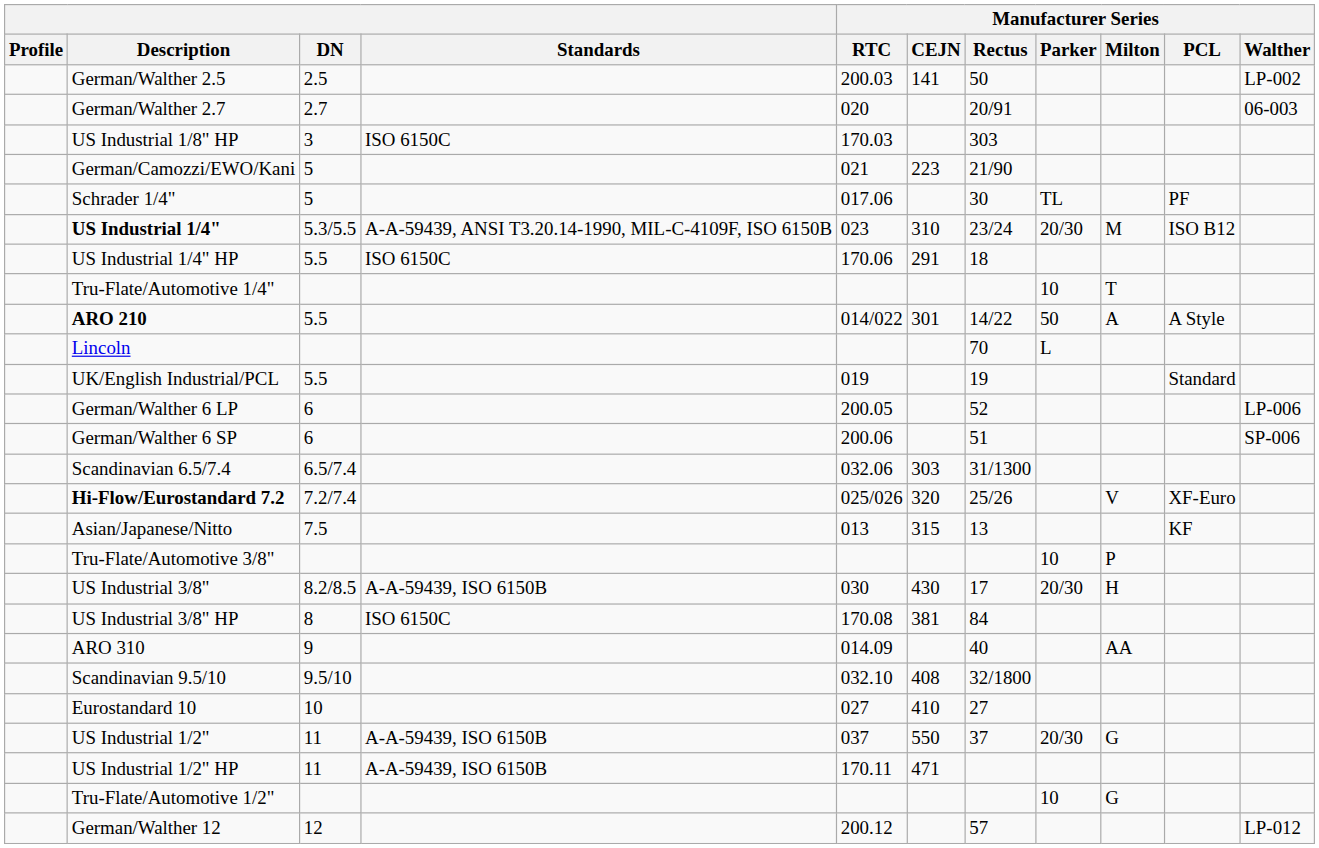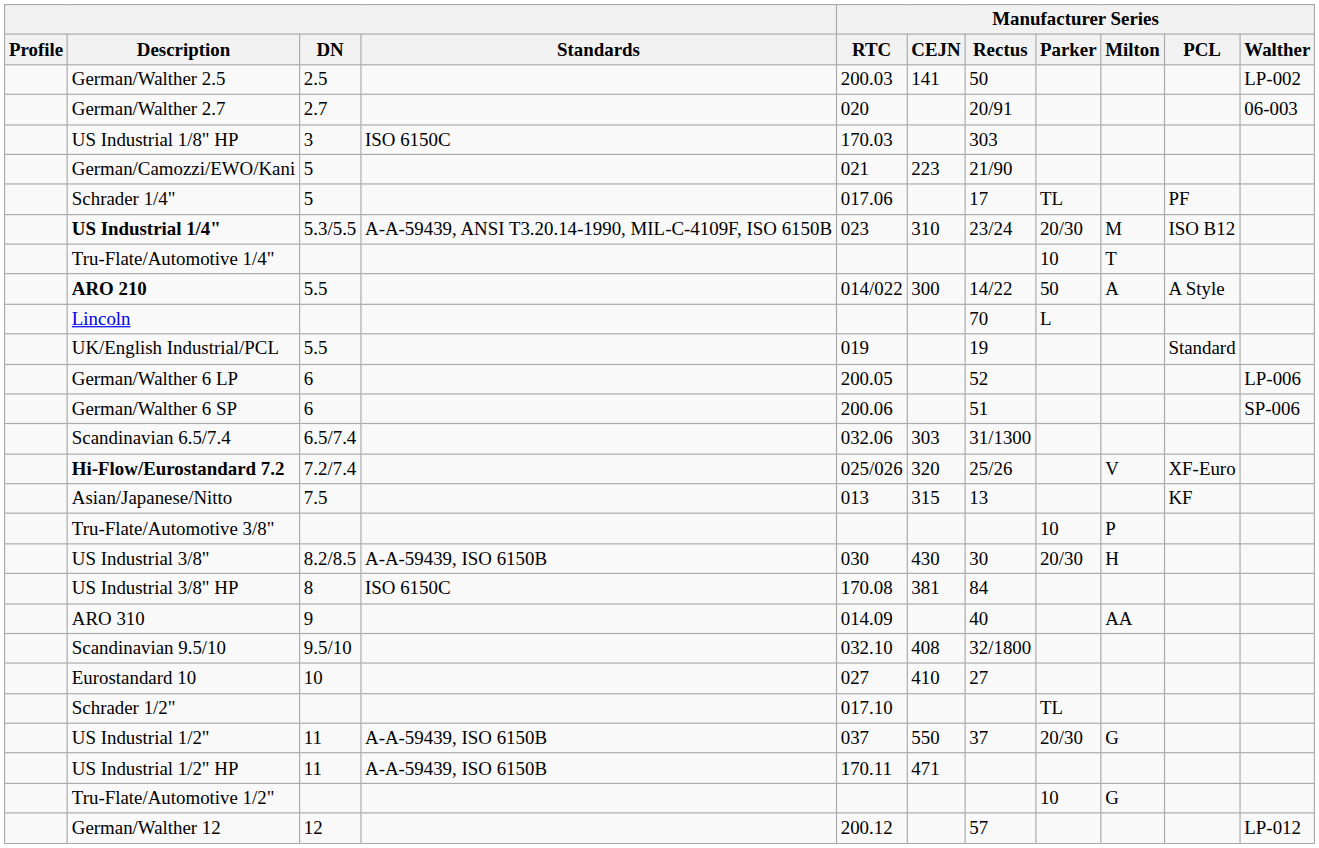 <table class="wikitable">
 <tr>
 <th colspan="4"></th>
 <th colspan="7">Manufacturer Series</th>
 </tr>
 <tr>
 <th>Profile</th>
 <th>Description</th>
 <th>DN</th>
 <th>Standards</th>
 <th>RTC</th>
 <th>CEJN</th>
 <th>Rectus</th>
 <th>Parker</th>
 <th>Milton</th>
 <th>PCL</th>
 <th>Walther</th>
 </tr>
 <tr>
 <td></td>
 <td>German/Walther 2.5</td>
 <td>2.5</td>
 <td></td>
 <td>200.03</td>
 <td>141</td>
 <td>50</td>
 <td></td>
 <td></td>
 <td></td>
 <td>LP-002</td>
 </tr>
 <tr>
 <td></td>
 <td>German/Walther 2.7</td>
 <td>2.7</td>
 <td></td>
 <td>020</td>
 <td></td>
 <td>20/91</td>
 <td></td>
 <td></td>
 <td></td>
 <td>06-003</td>
 </tr>
 <tr>
 <td></td>
 <td>US Industrial 1/8" HP</td>
 <td>3</td>
 <td>ISO 6150C</td>
 <td>170.03</td>
 <td></td>
 <td>303</td>
 <td></td>
 <td></td>
 <td></td>
 </tr>
 <tr>
 <td></td>
 <td>German/Camozzi/EWO/Kani</td>
 <td>5</td>
 <td></td>
 <td>021</td>
 <td>223</td>
 <td>21/90</td>
 <td></td>
 <td></td>
 <td></td>
 <td></td>
 </tr>
 <tr>
 <td></td>
 <td>Schrader 1/4"</td>
 <td>5</td>
 <td></td>
 <td>017.06</td>
 <td></td>
-<td>30</td>
+<td>17</td>
 <td>TL</td>
 <td></td>
 <td>PF</td>
 <td></td>
 </tr>
 <tr>
 <td></td>
 <td><strong>US Industrial 1/4"</strong></td>
 <td>5.3/5.5</td>
 <td>A-A-59439, ANSI T3.20.14-1990, MIL-C-4109F, ISO 6150B</td>
 <td>023</td>
 <td>310</td>
 <td>23/24</td>
 <td>20/30</td>
 <td>M</td>
 <td>ISO B12</td>
-<td></td>
-</tr>
-<tr>
-<td></td>
-<td>US Industrial 1/4" HP</td>
-<td>5.5</td>
-<td>ISO 6150C</td>
-<td>170.06</td>
-<td>291</td>
-<td>18</td>
-<td></td>
-<td></td>
-<td></td>
 <td></td>
 </tr>
 <tr>
 <td></td>
 <td>Tru-Flate/Automotive 1/4"</td>
 <td></td>
 <td></td>
 <td></td>
 <td></td>
 <td></td>
 <td>10</td>
 <td>T</td>
 <td></td>
 <td></td>
 </tr>
 <tr>
 <td></td>
 <td><strong>ARO 210</strong></td>
 <td>5.5</td>
 <td></td>
 <td>014/022</td>
-<td>301</td>
+<td>300</td>
 <td>14/22</td>
 <td>50</td>
 <td>A</td>
 <td>A Style</td>
 <td></td>
 </tr>
 <tr>
 <td></td>
 <td><a href='#'>Lincoln</a></td>
 <td></td>
 <td></td>
 <td></td>
 <td></td>
 <td>70</td>
 <td>L</td>
 <td></td>
 <td></td>
 <td></td>
 </tr>
 <tr>
 <td></td>
 <td>UK/English Industrial/PCL</td>
 <td>5.5</td>
 <td></td>
 <td>019</td>
 <td></td>
 <td>19</td>
 <td></td>
 <td></td>
 <td>Standard</td>
 <td></td>
 </tr>
 <tr>
 <td></td>
 <td>German/Walther 6 LP</td>
 <td>6</td>
 <td></td>
 <td>200.05</td>
 <td></td>
 <td>52</td>
 <td></td>
 <td></td>
 <td></td>
 <td>LP-006</td>
 </tr>
 <tr>
 <td></td>
 <td>German/Walther 6 SP</td>
 <td>6</td>
 <td></td>
 <td>200.06</td>
 <td></td>
 <td>51</td>
 <td></td>
 <td></td>
 <td></td>
 <td>SP-006</td>
 </tr>
 <tr>
 <td></td>
 <td>Scandinavian 6.5/7.4</td>
 <td>6.5/7.4</td>
 <td></td>
 <td>032.06</td>
 <td>303</td>
 <td>31/1300</td>
 <td></td>
 <td></td>
 <td></td>
 <td></td>
 </tr>
 <tr>
 <td></td>
 <td><strong>Hi-Flow/Eurostandard 7.2</strong></td>
 <td>7.2/7.4</td>
 <td></td>
 <td>025/026</td>
 <td>320</td>
 <td>25/26</td>
 <td></td>
 <td>V</td>
 <td>XF-Euro</td>
 <td></td>
 </tr>
 <tr>
 <td></td>
 <td>Asian/Japanese/Nitto</td>
 <td>7.5</td>
 <td></td>
 <td>013</td>
 <td>315</td>
 <td>13</td>
 <td></td>
 <td></td>
 <td>KF</td>
 <td></td>
 </tr>
 <tr>
 <td></td>
 <td>Tru-Flate/Automotive 3/8"</td>
 <td></td>
 <td></td>
 <td></td>
 <td></td>
 <td></td>
 <td>10</td>
 <td>P</td>
 <td></td>
 <td></td>
 </tr>
 <tr>
 <td></td>
 <td>US Industrial 3/8"</td>
 <td>8.2/8.5</td>
 <td>A-A-59439, ISO 6150B</td>
 <td>030</td>
 <td>430</td>
-<td>17</td>
+<td>30</td>
 <td>20/30</td>
 <td>H</td>
 <td></td>
 <td></td>
 </tr>
 <tr>
 <td></td>
 <td>US Industrial 3/8" HP</td>
 <td>8</td>
 <td>ISO 6150C</td>
 <td>170.08</td>
 <td>381</td>
 <td>84</td>
 <td></td>
 <td></td>
 <td></td>
 <td></td>
 </tr>
 <tr>
 <td></td>
 <td>ARO 310</td>
 <td>9</td>
 <td></td>
 <td>014.09</td>
 <td></td>
 <td>40</td>
 <td></td>
 <td>AA</td>
 <td></td>
 <td></td>
 </tr>
 <tr>
 <td></td>
 <td>Scandinavian 9.5/10</td>
 <td>9.5/10</td>
 <td></td>
 <td>032.10</td>
 <td>408</td>
 <td>32/1800</td>
 <td></td>
 <td></td>
 <td></td>
 <td></td>
 </tr>
 <tr>
 <td></td>
 <td>Eurostandard 10</td>
 <td>10</td>
 <td></td>
 <td>027</td>
 <td>410</td>
 <td>27</td>
 <td></td>
 <td></td>
 <td></td>
 <td></td>
 </tr>
 <tr>
 <td></td>
+<td>Schrader 1/2"</td>
+<td></td>
+<td></td>
+<td>017.10</td>
+<td></td>
+<td></td>
+<td>TL</td>
+<td></td>
+<td></td>
+<td></td>
+</tr>
+<tr>
+<td></td>
 <td>US Industrial 1/2"</td>
 <td>11</td>
 <td>A-A-59439, ISO 6150B</td>
 <td>037</td>
 <td>550</td>
 <td>37</td>
 <td>20/30</td>
 <td>G</td>
 <td></td>
 <td></td>
 </tr>
 <tr>
 <td></td>
 <td>US Industrial 1/2" HP</td>
 <td>11</td>
 <td>A-A-59439, ISO 6150B</td>
 <td>170.11</td>
 <td>471</td>
 <td></td>
 <td></td>
 <td></td>
 <td></td>
 <td></td>
 </tr>
 <tr>
 <td></td>
 <td>Tru-Flate/Automotive 1/2"</td>
 <td></td>
 <td></td>
 <td></td>
 <td></td>
 <td></td>
 <td>10</td>
 <td>G</td>
 <td></td>
 <td></td>
 </tr>
 <tr>
 <td></td>
 <td>German/Walther 12</td>
 <td>12</td>
 <td></td>
 <td>200.12</td>
 <td></td>
 <td>57</td>
 <td></td>
 <td></td>
 <td></td>
 <td>LP-012</td>
 </tr>
 </table>
